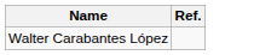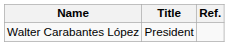 <table class="wikitable">
 <tr>
 <th>Name</th>
+<th>Title</th>
 <th>Ref.</th>
 </tr>
 <tr>
 <td>Walter Carabantes López</td>
+<td>President</td>
 <td></td>
 </tr>
 </table>
